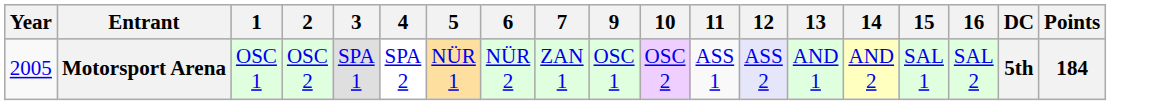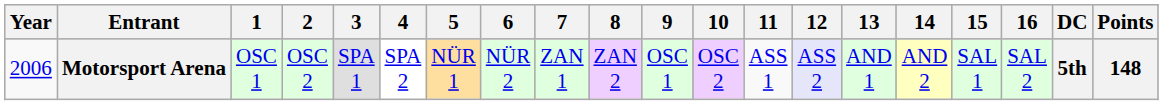 <table class="wikitable" style="text-align:center; font-size:85%">
 <tr>
 <th>Year</th>
 <th>Entrant</th>
 <th>1</th>
 <th>2</th>
 <th>3</th>
 <th>4</th>
 <th>5</th>
 <th>6</th>
 <th>7</th>
+<th>8</th>
 <th>9</th>
 <th>10</th>
 <th>11</th>
 <th>12</th>
 <th>13</th>
 <th>14</th>
 <th>15</th>
 <th>16</th>
 <th>DC</th>
 <th>Points</th>
 </tr>
 <tr>
-<td><a href='#'>2005</a></td>
+<td><a href='#'>2006</a></td>
 <th nowrap>Motorsport Arena</th>
 <td style="background:#dfffdf;"><a href='#'>OSC<br>1</a><br></td>
 <td style="background:#dfffdf;"><a href='#'>OSC<br>2</a><br></td>
 <td style="background:#dfdfdf;"><a href='#'>SPA<br>1</a><br></td>
 <td style="background:#ffffff;"><a href='#'>SPA<br>2</a><br></td>
 <td style="background:#ffdf9f;"><a href='#'>NÜR<br>1</a><br></td>
 <td style="background:#dfffdf;"><a href='#'>NÜR<br>2</a><br></td>
 <td style="background:#dfffdf;"><a href='#'>ZAN<br>1</a><br></td>
+<td style="background:#efcfff;"><a href='#'>ZAN<br>2</a><br></td>
 <td style="background:#dfffdf;"><a href='#'>OSC<br>1</a><br></td>
 <td style="background:#efcfff;"><a href='#'>OSC<br>2</a><br></td>
 <td><a href='#'>ASS<br>1</a></td>
 <td style="background: lavender;"><a href='#'>ASS<br>2</a></td>
 <td style="background:#dfffdf;"><a href='#'>AND<br>1</a><br></td>
 <td style="background:#ffffbf;"><a href='#'>AND<br>2</a><br></td>
 <td style="background:#dfffdf;"><a href='#'>SAL<br>1</a><br></td>
 <td style="background:#dfffdf;"><a href='#'>SAL<br>2</a><br></td>
 <th>5th</th>
-<th>184</th>
+<th>148</th>
 </tr>
 </table>
